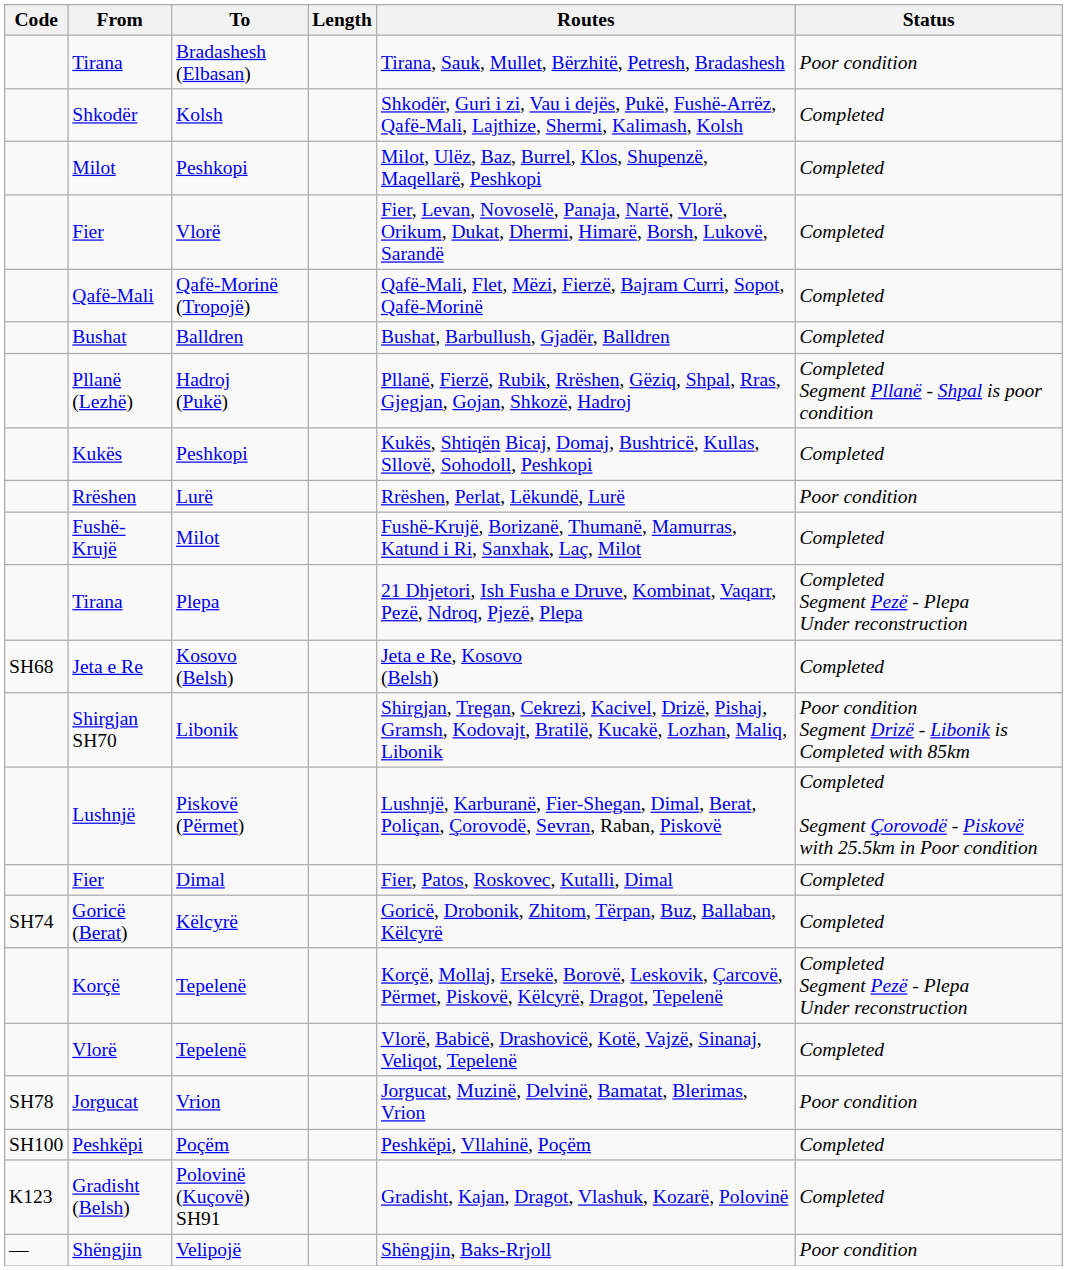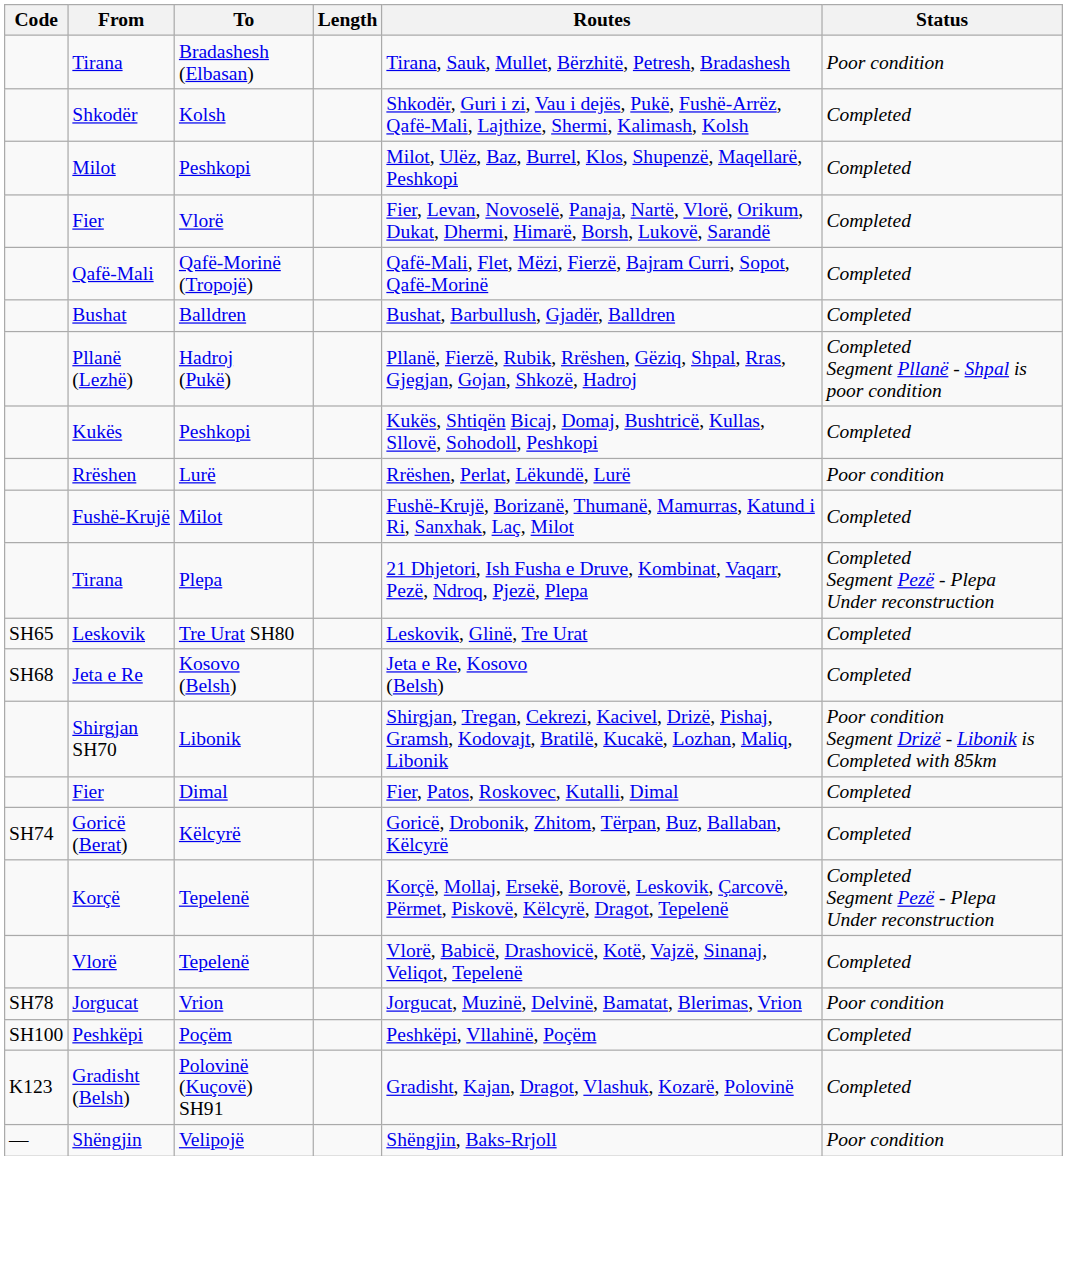 <table class="wikitable sortable">
 <tr>
 <th>Code</th>
 <th>From</th>
 <th>To</th>
 <th>Length</th>
 <th>Routes</th>
 <th>Status</th>
 </tr>
 <tr>
 <td></td>
 <td><a href='#'>Tirana</a></td>
 <td><a href='#'>Bradashesh</a> (<a href='#'>Elbasan</a>)</td>
 <td></td>
 <td><a href='#'>Tirana</a>, <a href='#'>Sauk</a>, <a href='#'>Mullet</a>, <a href='#'>Bërzhitë</a>, <a href='#'>Petresh</a>, <a href='#'>Bradashesh</a></td>
 <td><em>Poor condition</em></td>
 </tr>
 <tr>
 <td></td>
 <td><a href='#'>Shkodër</a></td>
 <td><a href='#'>Kolsh</a> </td>
 <td></td>
 <td><a href='#'>Shkodër</a>, <a href='#'>Guri i zi</a>, <a href='#'>Vau i dejës</a>, <a href='#'>Pukë</a>, <a href='#'>Fushë-Arrëz</a>, <a href='#'>Qafë-Mali</a>, <a href='#'>Lajthize</a>, <a href='#'>Shermi</a>, <a href='#'>Kalimash</a>, <a href='#'>Kolsh</a></td>
 <td><em>Completed</em></td>
 </tr>
 <tr>
 <td></td>
 <td><a href='#'>Milot</a> </td>
 <td><a href='#'>Peshkopi</a></td>
 <td></td>
 <td><a href='#'>Milot</a>, <a href='#'>Ulëz</a>, <a href='#'>Baz</a>, <a href='#'>Burrel</a>, <a href='#'>Klos</a>, <a href='#'>Shupenzë</a>, <a href='#'>Maqellarë</a>, <a href='#'>Peshkopi</a></td>
 <td><em>Completed</em></td>
 </tr>
 <tr>
 <td></td>
 <td><a href='#'>Fier</a></td>
 <td><a href='#'>Vlorë</a> </td>
 <td></td>
 <td><a href='#'>Fier</a>, <a href='#'>Levan</a>, <a href='#'>Novoselë</a>, <a href='#'>Panaja</a>, <a href='#'>Nartë</a>, <a href='#'>Vlorë</a>, <a href='#'>Orikum</a>, <a href='#'>Dukat</a>, <a href='#'>Dhermi</a>, <a href='#'>Himarë</a>, <a href='#'>Borsh</a>, <a href='#'>Lukovë</a>, <a href='#'>Sarandë</a> </td>
 <td><em>Completed</em></td>
 </tr>
 <tr>
 <td></td>
 <td><a href='#'>Qafë-Mali</a><br></td>
 <td><a href='#'>Qafë-Morinë</a> (<a href='#'>Tropojë</a>) </td>
 <td></td>
 <td><a href='#'>Qafë-Mali</a>, <a href='#'>Flet</a>, <a href='#'>Mëzi</a>, <a href='#'>Fierzë</a>, <a href='#'>Bajram Curri</a>, <a href='#'>Sopot</a>, <a href='#'>Qafë-Morinë</a></td>
 <td><em>Completed</em></td>
 </tr>
 <tr>
 <td></td>
 <td><a href='#'>Bushat</a> </td>
 <td><a href='#'>Balldren</a> </td>
 <td></td>
 <td><a href='#'>Bushat</a>, <a href='#'>Barbullush</a>, <a href='#'>Gjadër</a>, <a href='#'>Balldren</a></td>
 <td><em>Completed</em></td>
 </tr>
 <tr>
 <td></td>
 <td><a href='#'>Pllanë</a><br>(<a href='#'>Lezhë</a>)</td>
 <td><a href='#'>Hadroj</a><br>(<a href='#'>Pukë</a>)</td>
 <td></td>
 <td><a href='#'>Pllanë</a>, <a href='#'>Fierzë</a>, <a href='#'>Rubik</a>, <a href='#'>Rrëshen</a>, <a href='#'>Gëziq</a>, <a href='#'>Shpal</a>, <a href='#'>Rras</a>, <a href='#'>Gjegjan</a>, <a href='#'>Gojan</a>, <a href='#'>Shkozë</a>, <a href='#'>Hadroj</a></td>
 <td><em>Completed<br>Segment <a href='#'>Pllanë</a> - <a href='#'>Shpal</a> is poor condition</em></td>
 </tr>
 <tr>
 <td></td>
 <td><a href='#'>Kukës</a></td>
 <td><a href='#'>Peshkopi</a></td>
 <td></td>
 <td><a href='#'>Kukës</a>, <a href='#'>Shtiqën</a>  <a href='#'>Bicaj</a>, <a href='#'>Domaj</a>, <a href='#'>Bushtricë</a>, <a href='#'>Kullas</a>, <a href='#'>Sllovë</a>, <a href='#'>Sohodoll</a>, <a href='#'>Peshkopi</a></td>
 <td><em>Completed</em></td>
 </tr>
 <tr>
 <td></td>
 <td><a href='#'>Rrëshen</a><br></td>
 <td><a href='#'>Lurë</a></td>
 <td></td>
 <td><a href='#'>Rrëshen</a>, <a href='#'>Perlat</a>, <a href='#'>Lëkundë</a>, <a href='#'>Lurë</a></td>
 <td><em>Poor condition</em></td>
 </tr>
 <tr>
 <td></td>
 <td><a href='#'>Fushë-Krujë</a><br></td>
 <td><a href='#'>Milot</a></td>
 <td></td>
 <td><a href='#'>Fushë-Krujë</a>, <a href='#'>Borizanë</a>, <a href='#'>Thumanë</a>, <a href='#'>Mamurras</a>, <a href='#'>Katund i Ri</a>, <a href='#'>Sanxhak</a>, <a href='#'>Laç</a>, <a href='#'>Milot</a></td>
 <td><em>Completed</em></td>
 </tr>
 <tr>
 <td></td>
 <td><a href='#'>Tirana</a></td>
 <td><a href='#'>Plepa</a><br></td>
 <td></td>
 <td><a href='#'>21 Dhjetori</a>, <a href='#'>Ish Fusha e Druve</a>, <a href='#'>Kombinat</a>, <a href='#'>Vaqarr</a>, <a href='#'>Pezë</a>, <a href='#'>Ndroq</a>, <a href='#'>Pjezë</a>, <a href='#'>Plepa</a></td>
 <td><em>Completed<br>Segment <a href='#'>Pezë</a> - Plepa<br>Under reconstruction</em></td>
 </tr>
 <tr>
+<td>SH65</td>
+<td><a href='#'>Leskovik</a> </td>
+<td><a href='#'>Tre Urat</a> SH80</td>
+<td></td>
+<td><a href='#'>Leskovik</a>, <a href='#'>Glinë</a>, <a href='#'>Tre Urat</a></td>
+<td><em>Completed</em></td>
+</tr>
+<tr>
 <td>SH68</td>
 <td><a href='#'>Jeta e Re</a><br></td>
 <td><a href='#'>Kosovo</a><br>(<a href='#'>Belsh</a>)</td>
 <td></td>
 <td><a href='#'>Jeta e Re</a>, <a href='#'>Kosovo</a><br>(<a href='#'>Belsh</a>)</td>
 <td><em>Completed</em></td>
 </tr>
 <tr>
 <td></td>
 <td><a href='#'>Shirgjan</a><br>SH70</td>
 <td><a href='#'>Libonik</a><br></td>
 <td></td>
 <td><a href='#'>Shirgjan</a>, <a href='#'>Tregan</a>, <a href='#'>Cekrezi</a>, <a href='#'>Kacivel</a>, <a href='#'>Drizë</a>, <a href='#'>Pishaj</a>, <a href='#'>Gramsh</a>, <a href='#'>Kodovajt</a>, <a href='#'>Bratilë</a>, <a href='#'>Kucakë</a>, <a href='#'>Lozhan</a>, <a href='#'>Maliq</a>, <a href='#'>Libonik</a></td>
 <td><em>Poor condition<br>Segment <a href='#'>Drizë</a> - <a href='#'>Libonik</a> is Completed with 85km</em></td>
-</tr>
-<tr>
-<td></td>
-<td><a href='#'>Lushnjë</a></td>
-<td><a href='#'>Piskovë</a> (<a href='#'>Përmet</a>) </td>
-<td></td>
-<td><a href='#'>Lushnjë</a>, <a href='#'>Karburanë</a>, <a href='#'>Fier-Shegan</a>, <a href='#'>Dimal</a>, <a href='#'>Berat</a>, <a href='#'>Poliçan</a>, <a href='#'>Çorovodë</a>, <a href='#'>Sevran</a>, Raban, <a href='#'>Piskovë</a></td>
-<td><em>Completed</em><br><br><em>Segment <a href='#'>Çorovodë</a> - <a href='#'>Piskovë</a> with 25.5km in Poor condition</em></td>
 </tr>
 <tr>
 <td></td>
 <td><a href='#'>Fier</a></td>
 <td><a href='#'>Dimal</a></td>
 <td></td>
 <td><a href='#'>Fier</a>, <a href='#'>Patos</a>, <a href='#'>Roskovec</a>, <a href='#'>Kutalli</a>, <a href='#'>Dimal</a></td>
 <td><em>Completed</em></td>
 </tr>
 <tr>
 <td>SH74</td>
 <td><a href='#'>Goricë</a><br>(<a href='#'>Berat</a>)</td>
 <td><a href='#'>Këlcyrë</a></td>
 <td></td>
 <td><a href='#'>Goricë</a>, <a href='#'>Drobonik</a>, <a href='#'>Zhitom</a>, <a href='#'>Tërpan</a>, <a href='#'>Buz</a>, <a href='#'>Ballaban</a>, <a href='#'>Këlcyrë</a></td>
 <td><em>Completed</em></td>
 </tr>
 <tr>
 <td></td>
 <td><a href='#'>Korçë</a></td>
 <td><a href='#'>Tepelenë</a></td>
 <td></td>
 <td><a href='#'>Korçë</a>, <a href='#'>Mollaj</a>, <a href='#'>Ersekë</a>, <a href='#'>Borovë</a>, <a href='#'>Leskovik</a>, <a href='#'>Çarcovë</a>, <a href='#'>Përmet</a>, <a href='#'>Piskovë</a>, <a href='#'>Këlcyrë</a>, <a href='#'>Dragot</a>, <a href='#'>Tepelenë</a></td>
 <td><em>Completed<br>Segment <a href='#'>Pezë</a> - Plepa<br>Under reconstruction</em></td>
 </tr>
 <tr>
 <td></td>
 <td><a href='#'>Vlorë</a></td>
 <td><a href='#'>Tepelenë</a></td>
 <td></td>
 <td><a href='#'>Vlorë</a>, <a href='#'>Babicë</a>, <a href='#'>Drashovicë</a>, <a href='#'>Kotë</a>, <a href='#'>Vajzë</a>, <a href='#'>Sinanaj</a>, <a href='#'>Veliqot</a>, <a href='#'>Tepelenë</a></td>
 <td><em>Completed</em></td>
 </tr>
 <tr>
 <td>SH78</td>
 <td><a href='#'>Jorgucat</a></td>
 <td><a href='#'>Vrion</a></td>
 <td></td>
 <td><a href='#'>Jorgucat</a>, <a href='#'>Muzinë</a>, <a href='#'>Delvinë</a>, <a href='#'>Bamatat</a>, <a href='#'>Blerimas</a>, <a href='#'>Vrion</a></td>
 <td><em>Poor condition</em></td>
 </tr>
 <tr>
 <td>SH100</td>
 <td><a href='#'>Peshkëpi</a></td>
 <td><a href='#'>Poçëm</a><br></td>
 <td></td>
 <td><a href='#'>Peshkëpi</a>, <a href='#'>Vllahinë</a>, <a href='#'>Poçëm</a></td>
 <td><em>Completed</em></td>
 </tr>
 <tr>
 <td>K123</td>
 <td><a href='#'>Gradisht</a> (<a href='#'>Belsh</a>)</td>
 <td><a href='#'>Polovinë</a> (<a href='#'>Kuçovë</a>)<br>SH91</td>
 <td></td>
 <td><a href='#'>Gradisht</a>, <a href='#'>Kajan</a>, <a href='#'>Dragot</a>, <a href='#'>Vlashuk</a>, <a href='#'>Kozarë</a>, <a href='#'>Polovinë</a></td>
 <td><em>Completed</em></td>
 </tr>
 <tr>
 <td>—</td>
 <td><a href='#'>Shëngjin</a></td>
 <td><a href='#'>Velipojë</a></td>
 <td></td>
 <td><a href='#'>Shëngjin</a>, <a href='#'>Baks-Rrjoll</a></td>
 <td><em>Poor condition</em></td>
 </tr>
 </table>
